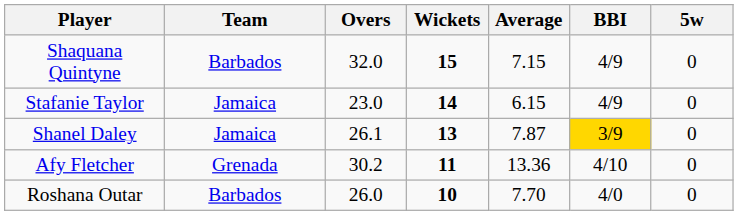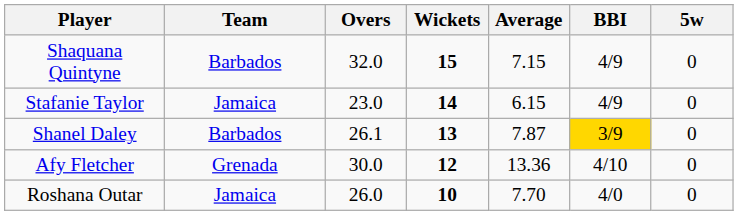 <table class="wikitable" style="text-align:center">
 <tr>
 <th width=125>Player</th>
 <th width=125>Team</th>
 <th width=60>Overs</th>
 <th width=60>Wickets</th>
 <th width=60>Average</th>
 <th width=60>BBI</th>
 <th width=60>5w</th>
 </tr>
 <tr>
 <td><a href='#'>Shaquana Quintyne</a></td>
 <td><a href='#'>Barbados</a></td>
 <td>32.0</td>
 <td><strong>15</strong></td>
 <td>7.15</td>
 <td>4/9</td>
 <td>0</td>
 </tr>
 <tr>
 <td><a href='#'>Stafanie Taylor</a></td>
 <td><a href='#'>Jamaica</a></td>
 <td>23.0</td>
 <td><strong>14</strong></td>
 <td>6.15</td>
 <td>4/9</td>
 <td>0</td>
 </tr>
 <tr>
 <td><a href='#'>Shanel Daley</a></td>
-<td><a href='#'>Jamaica</a></td>
+<td><a href='#'>Barbados</a></td>
 <td>26.1</td>
 <td><strong>13</strong></td>
 <td>7.87</td>
 <td style="background: gold;">3/9</td>
 <td>0</td>
 </tr>
 <tr>
 <td><a href='#'>Afy Fletcher</a></td>
 <td><a href='#'>Grenada</a></td>
-<td>30.2</td>
-<td><strong>11</strong></td>
+<td>30.0</td>
+<td><strong>12</strong></td>
 <td>13.36</td>
 <td>4/10</td>
 <td>0</td>
 </tr>
 <tr>
 <td>Roshana Outar</td>
-<td><a href='#'>Barbados</a></td>
+<td><a href='#'>Jamaica</a></td>
 <td>26.0</td>
 <td><strong>10</strong></td>
 <td>7.70</td>
 <td>4/0</td>
 <td>0</td>
 </tr>
 </table>
